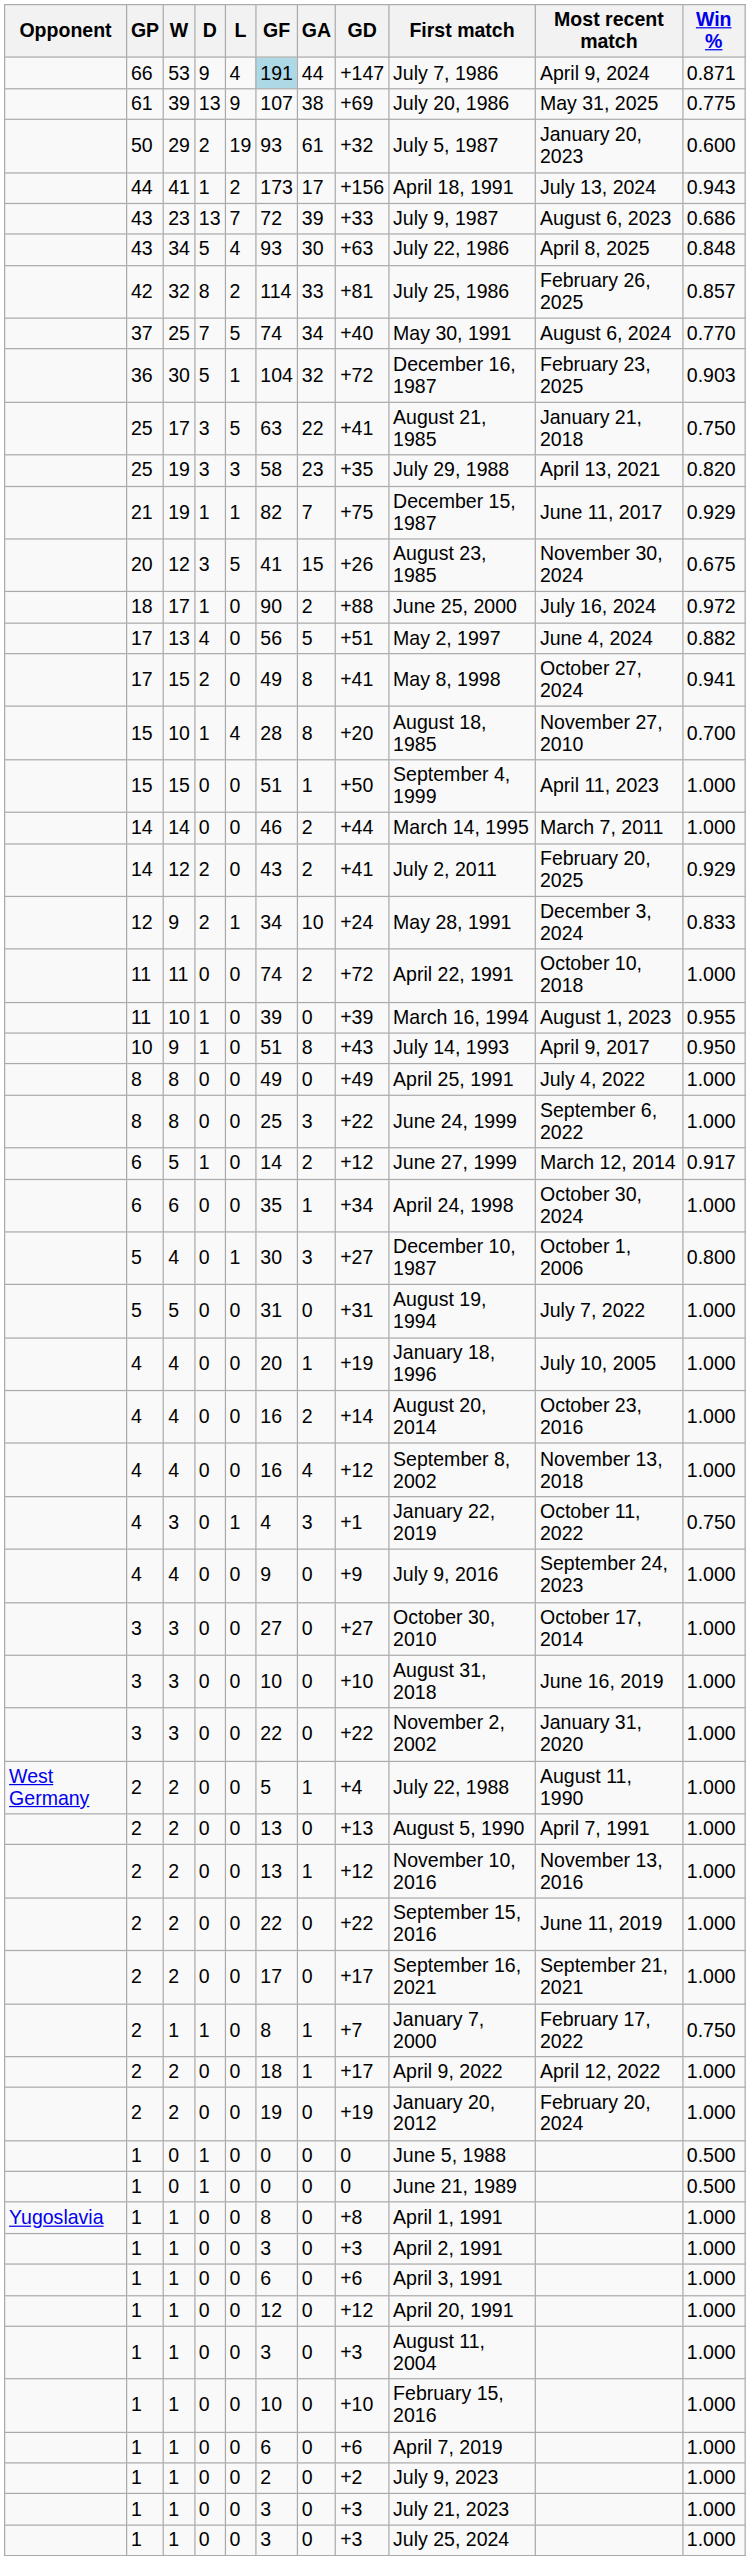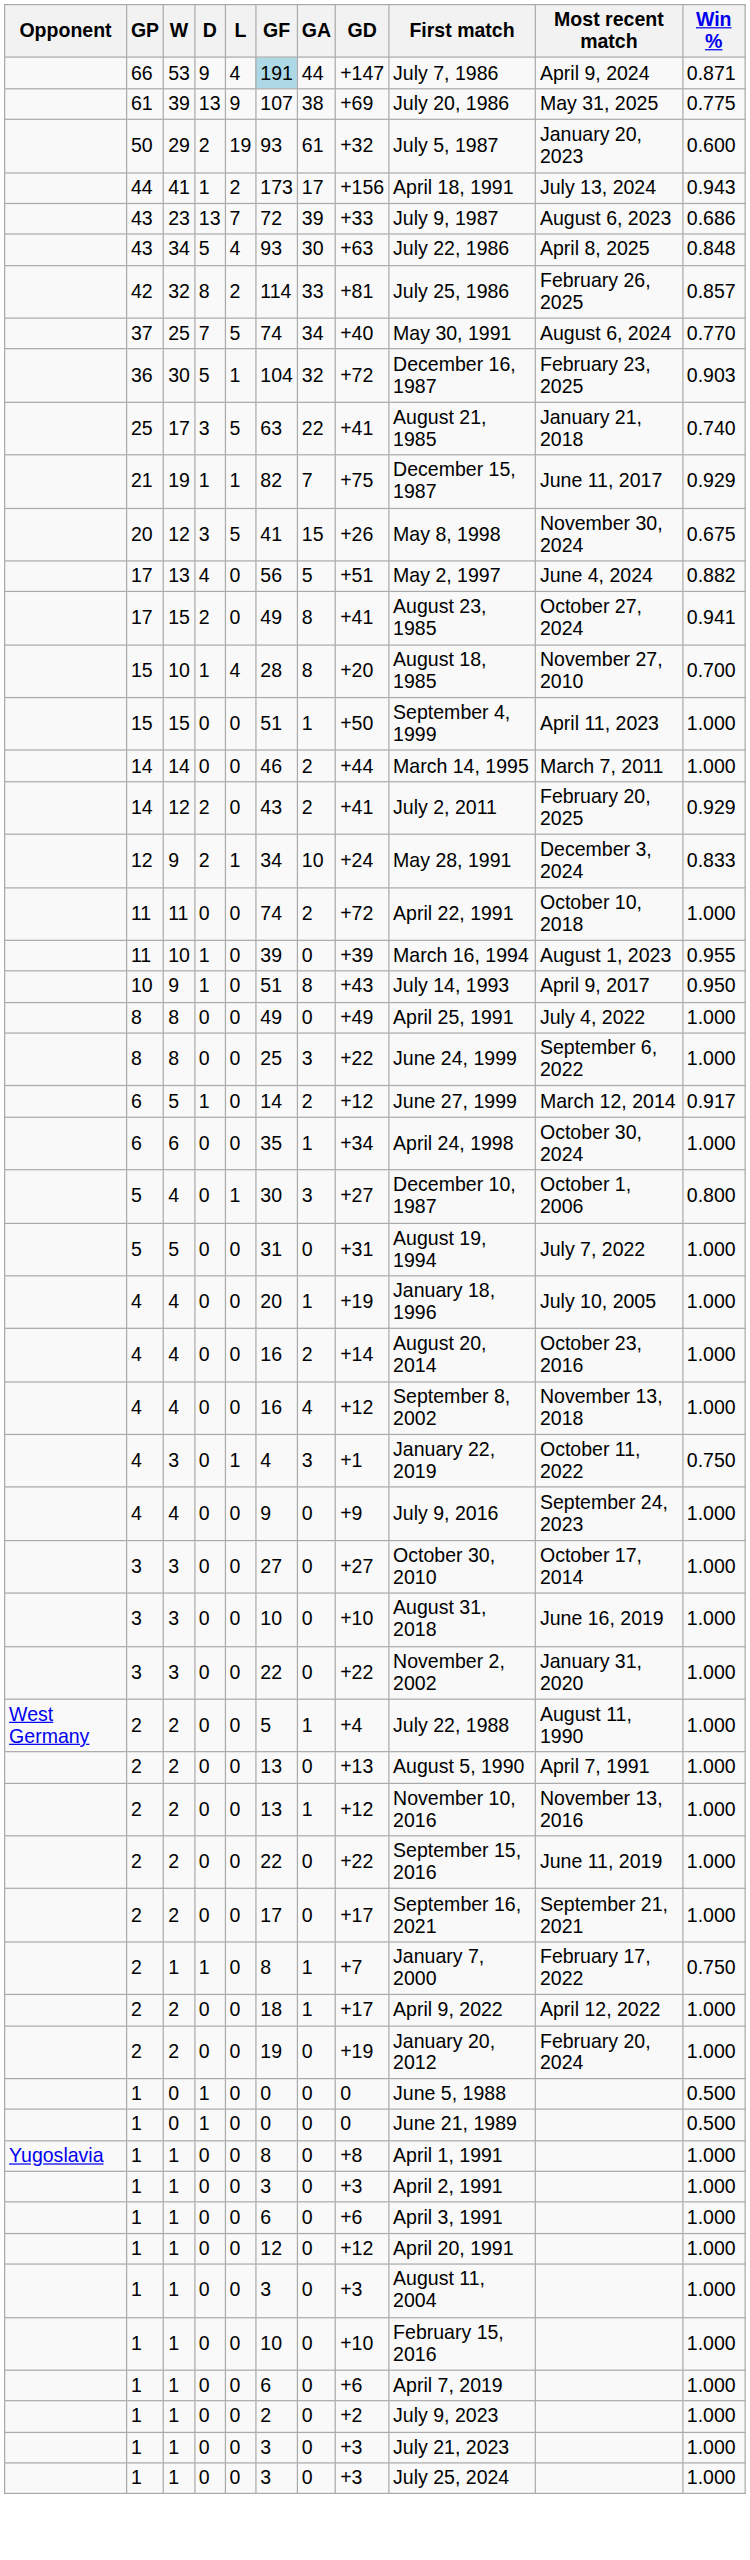 <table class="wikitable sortable">
 <tr>
 <th>Opponent</th>
 <th>GP</th>
 <th>W</th>
 <th>D</th>
 <th>L</th>
 <th>GF</th>
 <th>GA</th>
 <th>GD</th>
 <th>First match</th>
 <th>Most recent match</th>
 <th><a href='#'>Win %</a></th>
 </tr>
 <tr>
 <td></td>
 <td>66</td>
 <td>53</td>
 <td>9</td>
 <td>4</td>
 <td style="background: lightblue;">191</td>
 <td>44</td>
 <td>+147</td>
 <td>July 7, 1986</td>
 <td>April 9, 2024</td>
 <td>0.871</td>
 </tr>
 <tr>
 <td></td>
 <td>61</td>
 <td>39</td>
 <td>13</td>
 <td>9</td>
 <td>107</td>
 <td>38</td>
 <td>+69</td>
 <td>July 20, 1986</td>
 <td>May 31, 2025</td>
 <td>0.775</td>
 </tr>
 <tr>
 <td></td>
 <td>50</td>
 <td>29</td>
 <td>2</td>
 <td>19</td>
 <td>93</td>
 <td>61</td>
 <td>+32</td>
 <td>July 5, 1987</td>
 <td>January 20, 2023</td>
 <td>0.600</td>
 </tr>
 <tr>
 <td></td>
 <td>44</td>
 <td>41</td>
 <td>1</td>
 <td>2</td>
 <td>173</td>
 <td>17</td>
 <td>+156</td>
 <td>April 18, 1991</td>
 <td>July 13, 2024</td>
 <td>0.943</td>
 </tr>
 <tr>
 <td></td>
 <td>43</td>
 <td>23</td>
 <td>13</td>
 <td>7</td>
 <td>72</td>
 <td>39</td>
 <td>+33</td>
 <td>July 9, 1987</td>
 <td>August 6, 2023</td>
 <td>0.686</td>
 </tr>
 <tr>
 <td></td>
 <td>43</td>
 <td>34</td>
 <td>5</td>
 <td>4</td>
 <td>93</td>
 <td>30</td>
 <td>+63</td>
 <td>July 22, 1986</td>
 <td>April 8, 2025</td>
 <td>0.848</td>
 </tr>
 <tr>
 <td></td>
 <td>42</td>
 <td>32</td>
 <td>8</td>
 <td>2</td>
 <td>114</td>
 <td>33</td>
 <td>+81</td>
 <td>July 25, 1986</td>
 <td>February 26, 2025</td>
 <td>0.857</td>
 </tr>
 <tr>
 <td></td>
 <td>37</td>
 <td>25</td>
 <td>7</td>
 <td>5</td>
 <td>74</td>
 <td>34</td>
 <td>+40</td>
 <td>May 30, 1991</td>
 <td>August 6, 2024</td>
 <td>0.770</td>
 </tr>
 <tr>
 <td></td>
 <td>36</td>
 <td>30</td>
 <td>5</td>
 <td>1</td>
 <td>104</td>
 <td>32</td>
 <td>+72</td>
 <td>December 16, 1987</td>
 <td>February 23, 2025</td>
 <td>0.903</td>
 </tr>
 <tr>
 <td></td>
 <td>25</td>
 <td>17</td>
 <td>3</td>
 <td>5</td>
 <td>63</td>
 <td>22</td>
 <td>+41</td>
 <td>August 21, 1985</td>
 <td>January 21, 2018</td>
-<td>0.750</td>
-</tr>
-<tr>
-<td></td>
-<td>25</td>
-<td>19</td>
-<td>3</td>
-<td>3</td>
-<td>58</td>
-<td>23</td>
-<td>+35</td>
-<td>July 29, 1988</td>
-<td>April 13, 2021</td>
-<td>0.820</td>
+<td>0.740</td>
 </tr>
 <tr>
 <td></td>
 <td>21</td>
 <td>19</td>
 <td>1</td>
 <td>1</td>
 <td>82</td>
 <td>7</td>
 <td>+75</td>
 <td>December 15, 1987</td>
 <td>June 11, 2017</td>
 <td>0.929</td>
 </tr>
 <tr>
 <td></td>
 <td>20</td>
 <td>12</td>
 <td>3</td>
 <td>5</td>
 <td>41</td>
 <td>15</td>
 <td>+26</td>
-<td>August 23, 1985</td>
+<td>May 8, 1998</td>
 <td>November 30, 2024</td>
 <td>0.675</td>
-</tr>
-<tr>
-<td></td>
-<td>18</td>
-<td>17</td>
-<td>1</td>
-<td>0</td>
-<td>90</td>
-<td>2</td>
-<td>+88</td>
-<td>June 25, 2000</td>
-<td>July 16, 2024</td>
-<td>0.972</td>
 </tr>
 <tr>
 <td></td>
 <td>17</td>
 <td>13</td>
 <td>4</td>
 <td>0</td>
 <td>56</td>
 <td>5</td>
 <td>+51</td>
 <td>May 2, 1997</td>
 <td>June 4, 2024</td>
 <td>0.882</td>
 </tr>
 <tr>
 <td></td>
 <td>17</td>
 <td>15</td>
 <td>2</td>
 <td>0</td>
 <td>49</td>
 <td>8</td>
 <td>+41</td>
-<td>May 8, 1998</td>
+<td>August 23, 1985</td>
 <td>October 27, 2024</td>
 <td>0.941</td>
 </tr>
 <tr>
 <td></td>
 <td>15</td>
 <td>10</td>
 <td>1</td>
 <td>4</td>
 <td>28</td>
 <td>8</td>
 <td>+20</td>
 <td>August 18, 1985</td>
 <td>November 27, 2010</td>
 <td>0.700</td>
 </tr>
 <tr>
 <td></td>
 <td>15</td>
 <td>15</td>
 <td>0</td>
 <td>0</td>
 <td>51</td>
 <td>1</td>
 <td>+50</td>
 <td>September 4, 1999</td>
 <td>April 11, 2023</td>
 <td>1.000</td>
 </tr>
 <tr>
 <td></td>
 <td>14</td>
 <td>14</td>
 <td>0</td>
 <td>0</td>
 <td>46</td>
 <td>2</td>
 <td>+44</td>
 <td>March 14, 1995</td>
 <td>March 7, 2011</td>
 <td>1.000</td>
 </tr>
 <tr>
 <td></td>
 <td>14</td>
 <td>12</td>
 <td>2</td>
 <td>0</td>
 <td>43</td>
 <td>2</td>
 <td>+41</td>
 <td>July 2, 2011</td>
 <td>February 20, 2025</td>
 <td>0.929</td>
 </tr>
 <tr>
 <td></td>
 <td>12</td>
 <td>9</td>
 <td>2</td>
 <td>1</td>
 <td>34</td>
 <td>10</td>
 <td>+24</td>
 <td>May 28, 1991</td>
 <td>December 3, 2024</td>
 <td>0.833</td>
 </tr>
 <tr>
 <td></td>
 <td>11</td>
 <td>11</td>
 <td>0</td>
 <td>0</td>
 <td>74</td>
 <td>2</td>
 <td>+72</td>
 <td>April 22, 1991</td>
 <td>October 10, 2018</td>
 <td>1.000</td>
 </tr>
 <tr>
 <td></td>
 <td>11</td>
 <td>10</td>
 <td>1</td>
 <td>0</td>
 <td>39</td>
 <td>0</td>
 <td>+39</td>
 <td>March 16, 1994</td>
 <td>August 1, 2023</td>
 <td>0.955</td>
 </tr>
 <tr>
 <td></td>
 <td>10</td>
 <td>9</td>
 <td>1</td>
 <td>0</td>
 <td>51</td>
 <td>8</td>
 <td>+43</td>
 <td>July 14, 1993</td>
 <td>April 9, 2017</td>
 <td>0.950</td>
 </tr>
 <tr>
 <td></td>
 <td>8</td>
 <td>8</td>
 <td>0</td>
 <td>0</td>
 <td>49</td>
 <td>0</td>
 <td>+49</td>
 <td>April 25, 1991</td>
 <td>July 4, 2022</td>
 <td>1.000</td>
 </tr>
 <tr>
 <td></td>
 <td>8</td>
 <td>8</td>
 <td>0</td>
 <td>0</td>
 <td>25</td>
 <td>3</td>
 <td>+22</td>
 <td>June 24, 1999</td>
 <td>September 6, 2022</td>
 <td>1.000</td>
 </tr>
 <tr>
 <td></td>
 <td>6</td>
 <td>5</td>
 <td>1</td>
 <td>0</td>
 <td>14</td>
 <td>2</td>
 <td>+12</td>
 <td>June 27, 1999</td>
 <td>March 12, 2014</td>
 <td>0.917</td>
 </tr>
 <tr>
 <td></td>
 <td>6</td>
 <td>6</td>
 <td>0</td>
 <td>0</td>
 <td>35</td>
 <td>1</td>
 <td>+34</td>
 <td>April 24, 1998</td>
 <td>October 30, 2024</td>
 <td>1.000</td>
 </tr>
 <tr>
 <td></td>
 <td>5</td>
 <td>4</td>
 <td>0</td>
 <td>1</td>
 <td>30</td>
 <td>3</td>
 <td>+27</td>
 <td>December 10, 1987</td>
 <td>October 1, 2006</td>
 <td>0.800</td>
 </tr>
 <tr>
 <td></td>
 <td>5</td>
 <td>5</td>
 <td>0</td>
 <td>0</td>
 <td>31</td>
 <td>0</td>
 <td>+31</td>
 <td>August 19, 1994</td>
 <td>July 7, 2022</td>
 <td>1.000</td>
 </tr>
 <tr>
 <td></td>
 <td>4</td>
 <td>4</td>
 <td>0</td>
 <td>0</td>
 <td>20</td>
 <td>1</td>
 <td>+19</td>
 <td>January 18, 1996</td>
 <td>July 10, 2005</td>
 <td>1.000</td>
 </tr>
 <tr>
 <td></td>
 <td>4</td>
 <td>4</td>
 <td>0</td>
 <td>0</td>
 <td>16</td>
 <td>2</td>
 <td>+14</td>
 <td>August 20, 2014</td>
 <td>October 23, 2016</td>
 <td>1.000</td>
 </tr>
 <tr>
 <td></td>
 <td>4</td>
 <td>4</td>
 <td>0</td>
 <td>0</td>
 <td>16</td>
 <td>4</td>
 <td>+12</td>
 <td>September 8, 2002</td>
 <td>November 13, 2018</td>
 <td>1.000</td>
 </tr>
 <tr>
 <td></td>
 <td>4</td>
 <td>3</td>
 <td>0</td>
 <td>1</td>
 <td>4</td>
 <td>3</td>
 <td>+1</td>
 <td>January 22, 2019</td>
 <td>October 11, 2022</td>
 <td>0.750</td>
 </tr>
 <tr>
 <td></td>
 <td>4</td>
 <td>4</td>
 <td>0</td>
 <td>0</td>
 <td>9</td>
 <td>0</td>
 <td>+9</td>
 <td>July 9, 2016</td>
 <td>September 24, 2023</td>
 <td>1.000</td>
 </tr>
 <tr>
 <td></td>
 <td>3</td>
 <td>3</td>
 <td>0</td>
 <td>0</td>
 <td>27</td>
 <td>0</td>
 <td>+27</td>
 <td>October 30, 2010</td>
 <td>October 17, 2014</td>
 <td>1.000</td>
 </tr>
 <tr>
 <td></td>
 <td>3</td>
 <td>3</td>
 <td>0</td>
 <td>0</td>
 <td>10</td>
 <td>0</td>
 <td>+10</td>
 <td>August 31, 2018</td>
 <td>June 16, 2019</td>
 <td>1.000</td>
 </tr>
 <tr>
 <td></td>
 <td>3</td>
 <td>3</td>
 <td>0</td>
 <td>0</td>
 <td>22</td>
 <td>0</td>
 <td>+22</td>
 <td>November 2, 2002</td>
 <td>January 31, 2020</td>
 <td>1.000</td>
 </tr>
 <tr>
 <td> <a href='#'>West Germany</a></td>
 <td>2</td>
 <td>2</td>
 <td>0</td>
 <td>0</td>
 <td>5</td>
 <td>1</td>
 <td>+4</td>
 <td>July 22, 1988</td>
 <td>August 11, 1990</td>
 <td>1.000</td>
 </tr>
 <tr>
 <td></td>
 <td>2</td>
 <td>2</td>
 <td>0</td>
 <td>0</td>
 <td>13</td>
 <td>0</td>
 <td>+13</td>
 <td>August 5, 1990</td>
 <td>April 7, 1991</td>
 <td>1.000</td>
 </tr>
 <tr>
 <td></td>
 <td>2</td>
 <td>2</td>
 <td>0</td>
 <td>0</td>
 <td>13</td>
 <td>1</td>
 <td>+12</td>
 <td>November 10, 2016</td>
 <td>November 13, 2016</td>
 <td>1.000</td>
 </tr>
 <tr>
 <td></td>
 <td>2</td>
 <td>2</td>
 <td>0</td>
 <td>0</td>
 <td>22</td>
 <td>0</td>
 <td>+22</td>
 <td>September 15, 2016</td>
 <td>June 11, 2019</td>
 <td>1.000</td>
 </tr>
 <tr>
 <td></td>
 <td>2</td>
 <td>2</td>
 <td>0</td>
 <td>0</td>
 <td>17</td>
 <td>0</td>
 <td>+17</td>
 <td>September 16, 2021</td>
 <td>September 21, 2021</td>
 <td>1.000</td>
 </tr>
 <tr>
 <td></td>
 <td>2</td>
 <td>1</td>
 <td>1</td>
 <td>0</td>
 <td>8</td>
 <td>1</td>
 <td>+7</td>
 <td>January 7, 2000</td>
 <td>February 17, 2022</td>
 <td>0.750</td>
 </tr>
 <tr>
 <td></td>
 <td>2</td>
 <td>2</td>
 <td>0</td>
 <td>0</td>
 <td>18</td>
 <td>1</td>
 <td>+17</td>
 <td>April 9, 2022</td>
 <td>April 12, 2022</td>
 <td>1.000</td>
 </tr>
 <tr>
 <td></td>
 <td>2</td>
 <td>2</td>
 <td>0</td>
 <td>0</td>
 <td>19</td>
 <td>0</td>
 <td>+19</td>
 <td>January 20, 2012</td>
 <td>February 20, 2024</td>
 <td>1.000</td>
 </tr>
 <tr>
 <td></td>
 <td>1</td>
 <td>0</td>
 <td>1</td>
 <td>0</td>
 <td>0</td>
 <td>0</td>
 <td>0</td>
 <td>June 5, 1988</td>
 <td></td>
 <td>0.500</td>
 </tr>
 <tr>
 <td></td>
 <td>1</td>
 <td>0</td>
 <td>1</td>
 <td>0</td>
 <td>0</td>
 <td>0</td>
 <td>0</td>
 <td>June 21, 1989</td>
 <td></td>
 <td>0.500</td>
 </tr>
 <tr>
 <td> <a href='#'>Yugoslavia</a></td>
 <td>1</td>
 <td>1</td>
 <td>0</td>
 <td>0</td>
 <td>8</td>
 <td>0</td>
 <td>+8</td>
 <td>April 1, 1991</td>
 <td></td>
 <td>1.000</td>
 </tr>
 <tr>
 <td></td>
 <td>1</td>
 <td>1</td>
 <td>0</td>
 <td>0</td>
 <td>3</td>
 <td>0</td>
 <td>+3</td>
 <td>April 2, 1991</td>
 <td></td>
 <td>1.000</td>
 </tr>
 <tr>
 <td></td>
 <td>1</td>
 <td>1</td>
 <td>0</td>
 <td>0</td>
 <td>6</td>
 <td>0</td>
 <td>+6</td>
 <td>April 3, 1991</td>
 <td></td>
 <td>1.000</td>
 </tr>
 <tr>
 <td></td>
 <td>1</td>
 <td>1</td>
 <td>0</td>
 <td>0</td>
 <td>12</td>
 <td>0</td>
 <td>+12</td>
 <td>April 20, 1991</td>
 <td></td>
 <td>1.000</td>
 </tr>
 <tr>
 <td></td>
 <td>1</td>
 <td>1</td>
 <td>0</td>
 <td>0</td>
 <td>3</td>
 <td>0</td>
 <td>+3</td>
 <td>August 11, 2004</td>
 <td></td>
 <td>1.000</td>
 </tr>
 <tr>
 <td></td>
 <td>1</td>
 <td>1</td>
 <td>0</td>
 <td>0</td>
 <td>10</td>
 <td>0</td>
 <td>+10</td>
 <td>February 15, 2016</td>
 <td></td>
 <td>1.000</td>
 </tr>
 <tr>
 <td></td>
 <td>1</td>
 <td>1</td>
 <td>0</td>
 <td>0</td>
 <td>6</td>
 <td>0</td>
 <td>+6</td>
 <td>April 7, 2019</td>
 <td></td>
 <td>1.000</td>
 </tr>
 <tr>
 <td></td>
 <td>1</td>
 <td>1</td>
 <td>0</td>
 <td>0</td>
 <td>2</td>
 <td>0</td>
 <td>+2</td>
 <td>July 9, 2023</td>
 <td></td>
 <td>1.000</td>
 </tr>
 <tr>
 <td></td>
 <td>1</td>
 <td>1</td>
 <td>0</td>
 <td>0</td>
 <td>3</td>
 <td>0</td>
 <td>+3</td>
 <td>July 21, 2023</td>
 <td></td>
 <td>1.000</td>
 </tr>
 <tr>
 <td></td>
 <td>1</td>
 <td>1</td>
 <td>0</td>
 <td>0</td>
 <td>3</td>
 <td>0</td>
 <td>+3</td>
 <td>July 25, 2024</td>
 <td></td>
 <td>1.000</td>
 </tr>
 </table>
